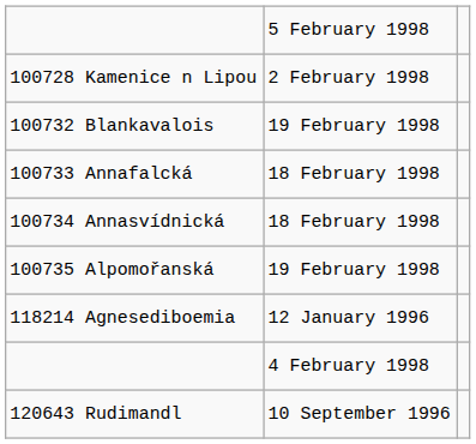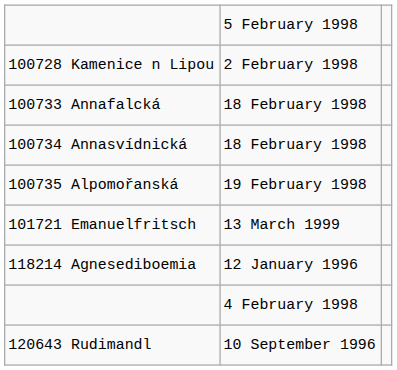 <table class="wikitable" style="font-size: 89%; float: left; width: 26em; margin-right: 1em; height: 280px">
 <tr>
 <td></td>
 <td>5 February 1998</td>
 <td> </td>
 </tr>
 <tr>
 <td>100728 Kamenice n Lipou</td>
 <td>2 February 1998</td>
 <td> </td>
-</tr>
-<tr>
-<td>100732 Blankavalois</td>
-<td>19 February 1998</td>
-<td></td>
 </tr>
 <tr>
 <td>100733 Annafalcká</td>
 <td>18 February 1998</td>
 <td></td>
 </tr>
 <tr>
 <td>100734 Annasvídnická</td>
 <td>18 February 1998</td>
 <td></td>
 </tr>
 <tr>
 <td>100735 Alpomořanská</td>
 <td>19 February 1998</td>
+<td> </td>
+</tr>
+<tr>
+<td>101721 Emanuelfritsch</td>
+<td>13 March 1999</td>
 <td> </td>
 </tr>
 <tr>
 <td>118214 Agnesediboemia</td>
 <td>12 January 1996</td>
 <td> </td>
 </tr>
 <tr>
 <td></td>
 <td>4 February 1998</td>
 <td> </td>
 </tr>
 <tr>
 <td>120643 Rudimandl</td>
 <td>10 September 1996</td>
 <td></td>
 </tr>
 </table>
